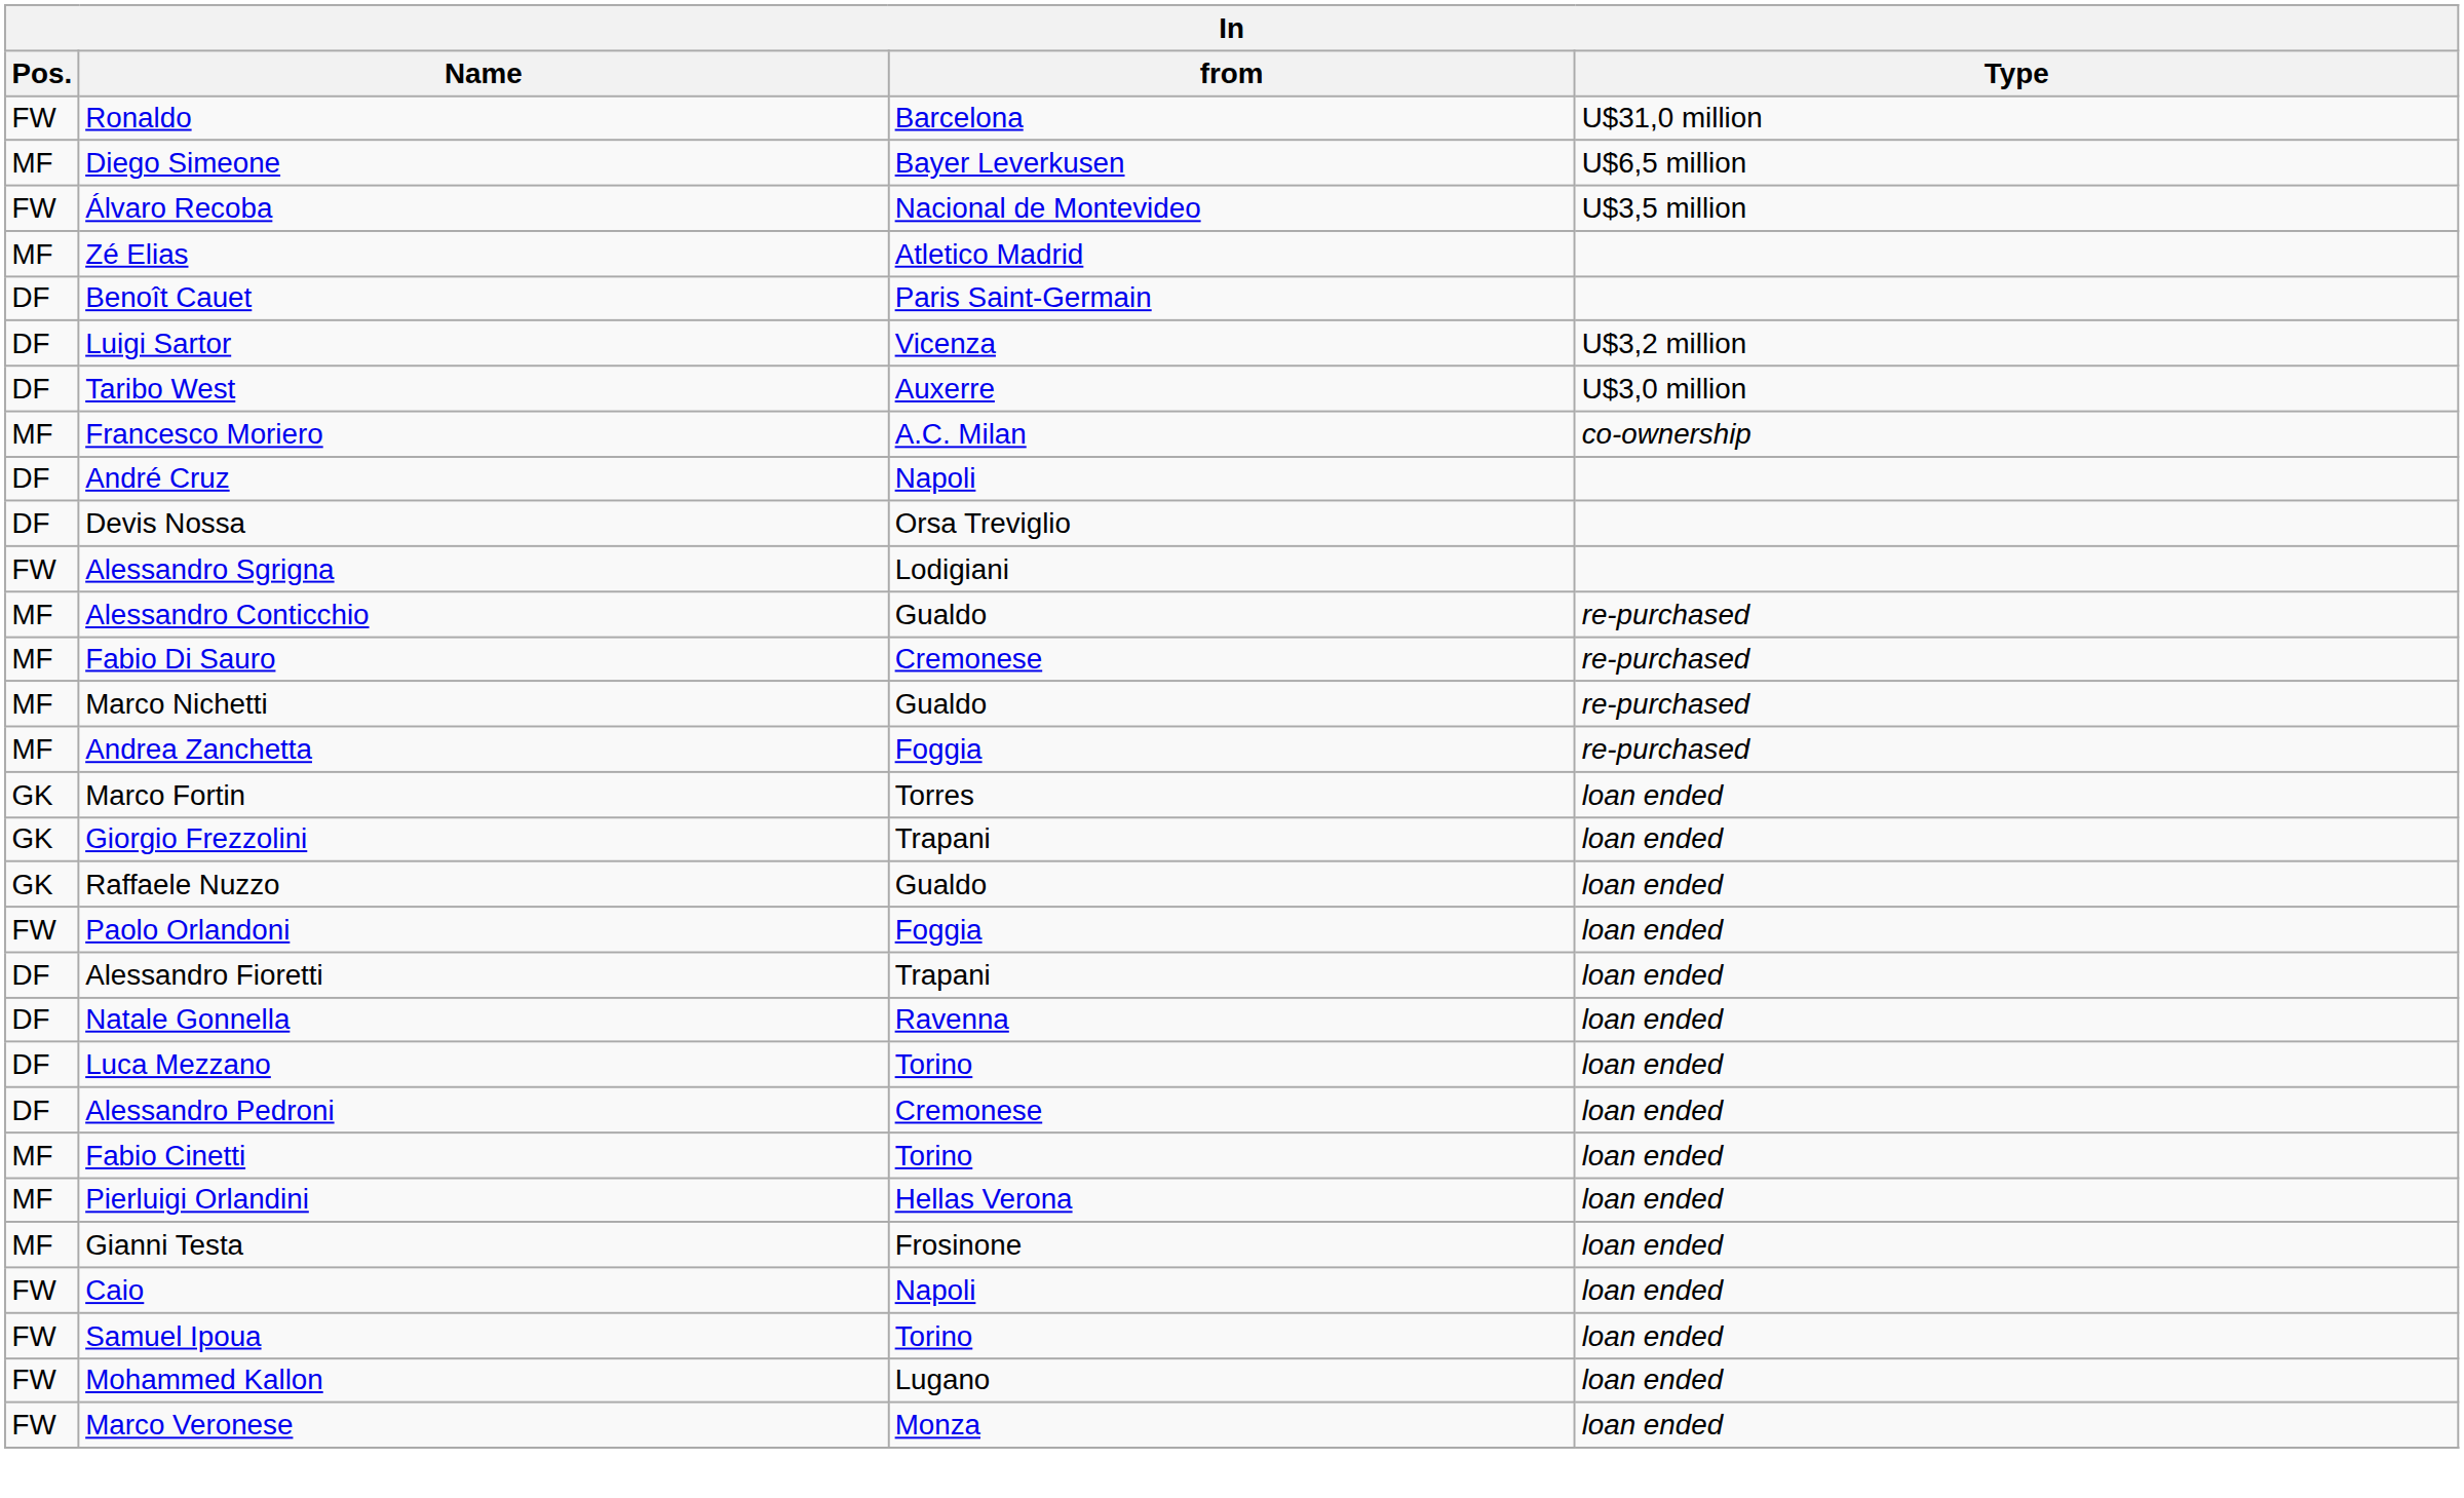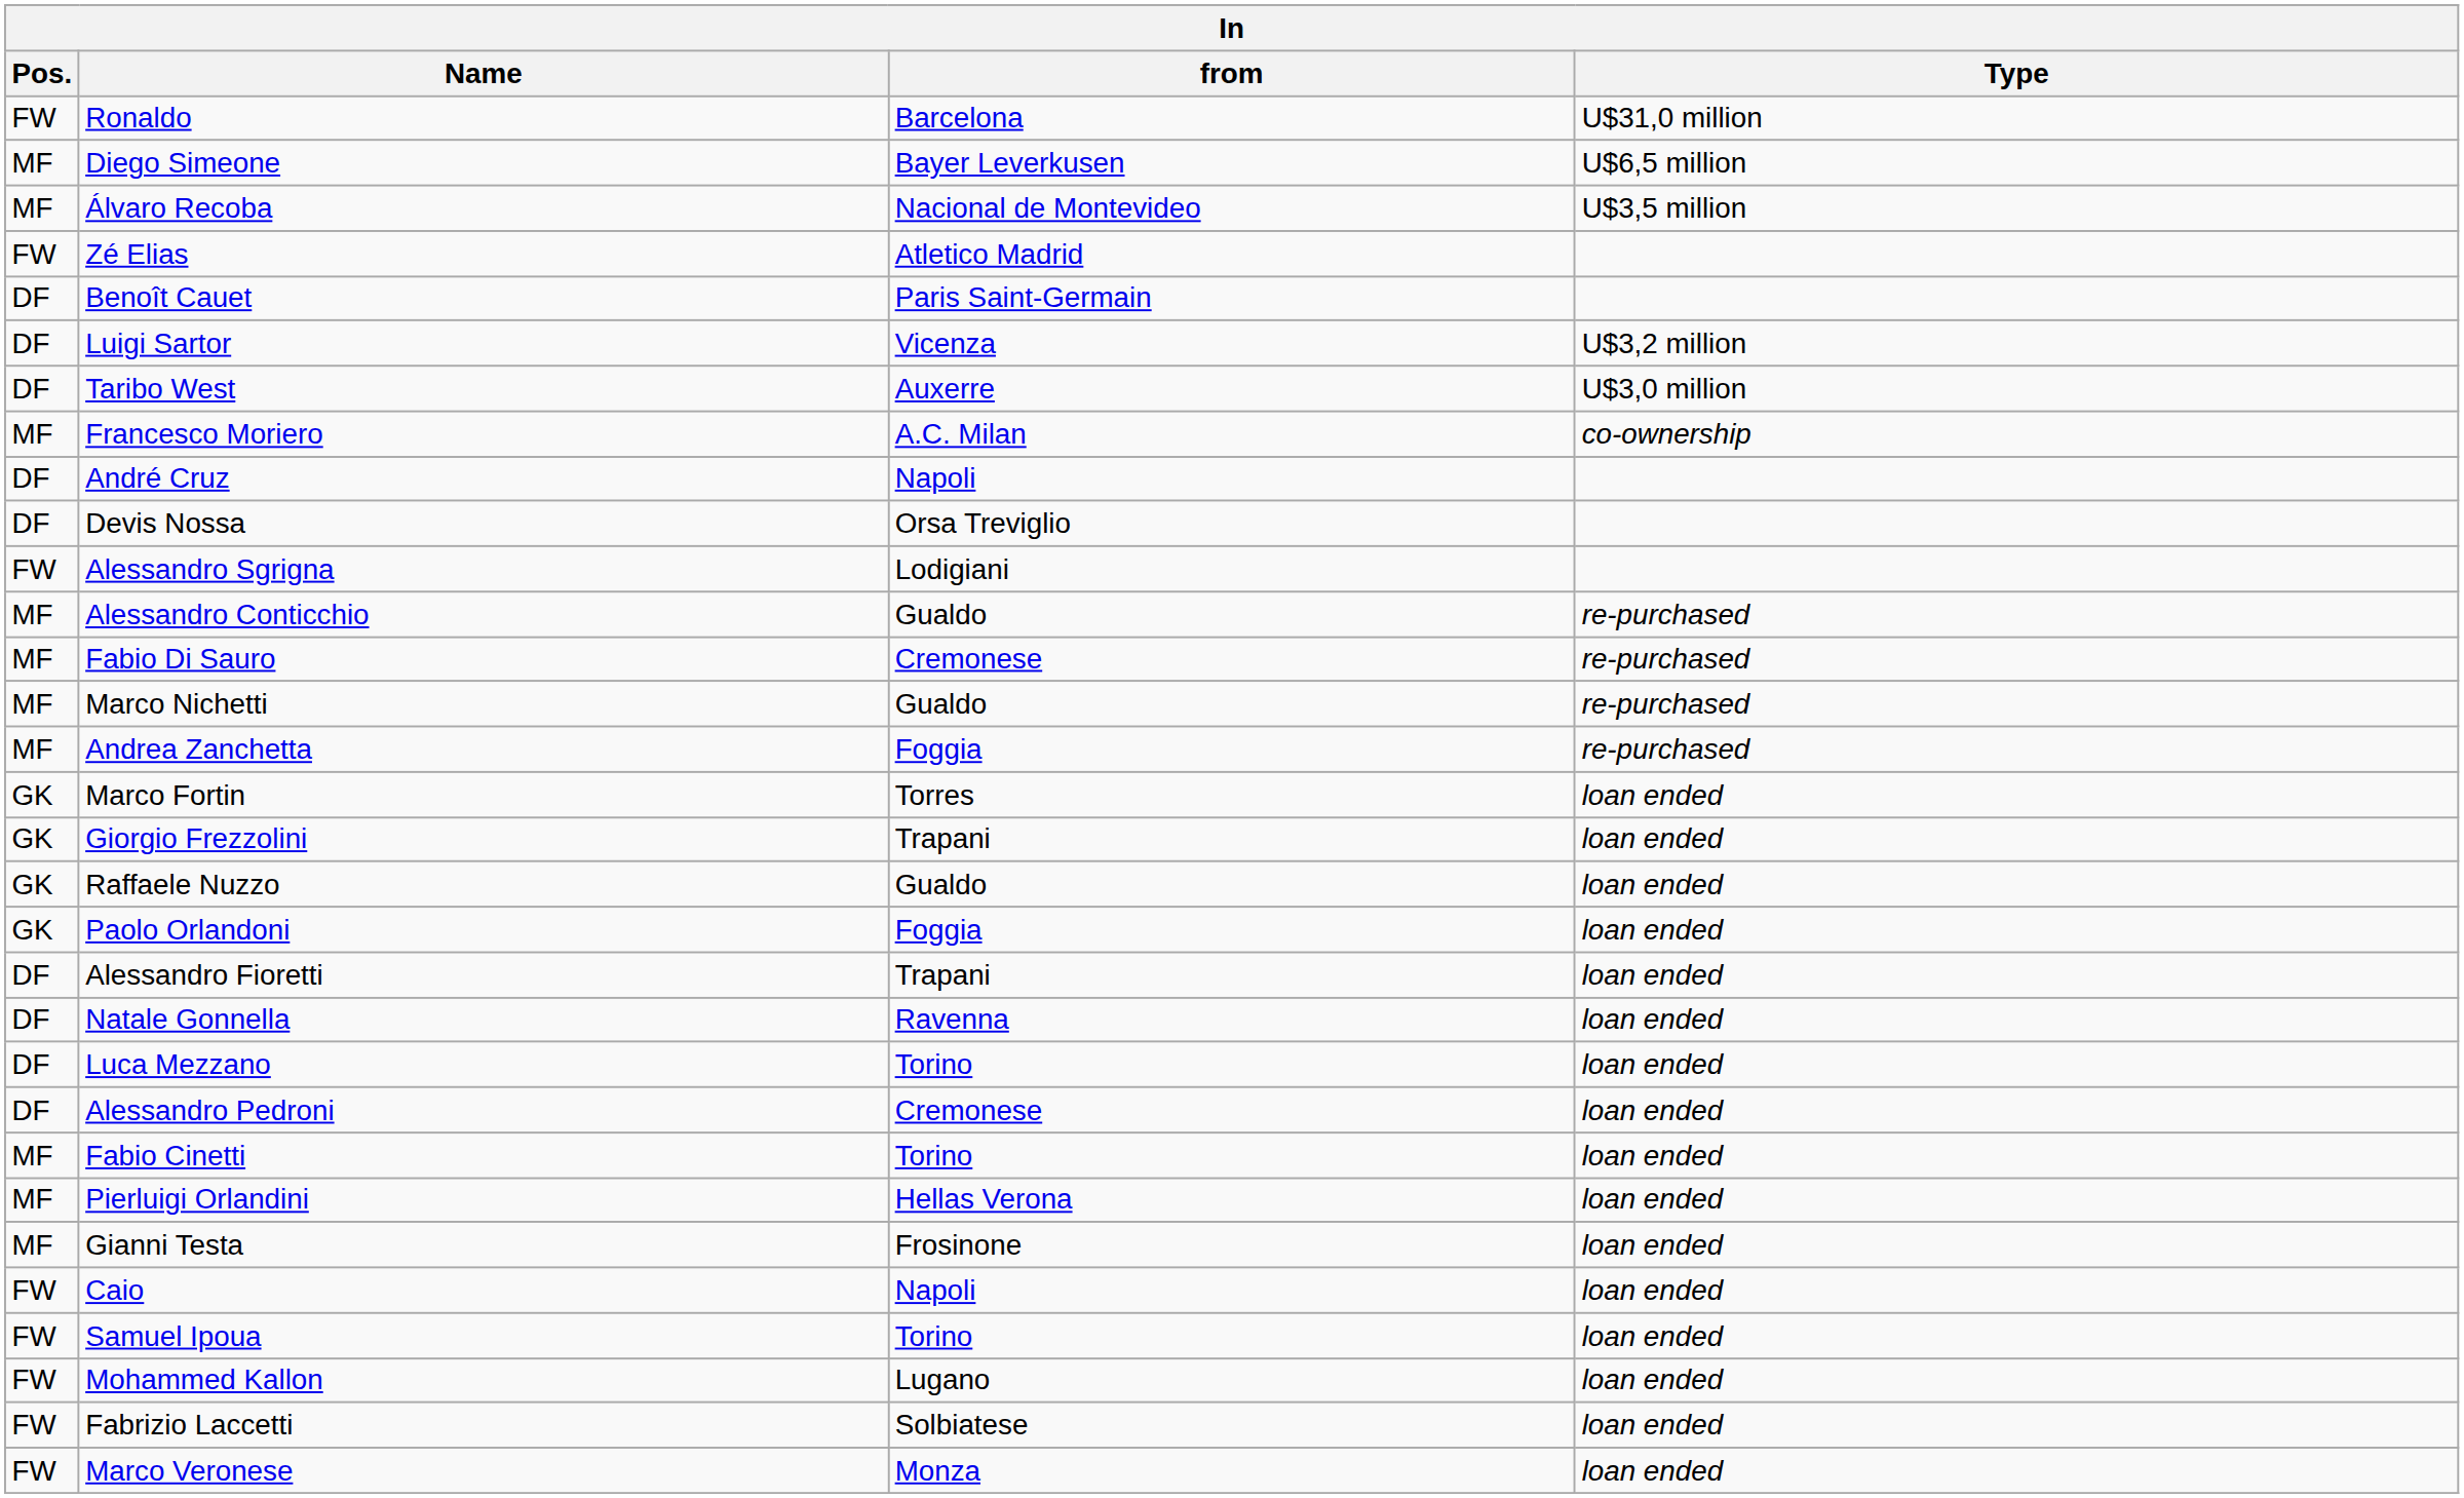 <table class="wikitable" style="font-size:90%;">
 <tr>
 <th colspan="4">In</th>
 </tr>
 <tr>
 <th width=3%>Pos.</th>
 <th width=33%>Name</th>
 <th width=28%>from</th>
 <th width=36%>Type</th>
 </tr>
 <tr>
 <td>FW</td>
 <td><a href='#'>Ronaldo</a></td>
 <td><a href='#'>Barcelona</a></td>
 <td>U$31,0 million</td>
 </tr>
 <tr>
 <td>MF</td>
 <td><a href='#'>Diego Simeone</a></td>
 <td><a href='#'>Bayer Leverkusen</a></td>
 <td>U$6,5 million</td>
 </tr>
 <tr>
-<td>FW</td>
+<td>MF</td>
 <td><a href='#'>Álvaro Recoba</a></td>
 <td><a href='#'>Nacional de Montevideo</a></td>
 <td>U$3,5 million</td>
 </tr>
 <tr>
-<td>MF</td>
+<td>FW</td>
 <td><a href='#'>Zé Elias</a></td>
 <td><a href='#'>Atletico Madrid</a></td>
 <td></td>
 </tr>
 <tr>
 <td>DF</td>
 <td><a href='#'>Benoît Cauet</a></td>
 <td><a href='#'>Paris Saint-Germain</a></td>
 <td></td>
 </tr>
 <tr>
 <td>DF</td>
 <td><a href='#'>Luigi Sartor</a></td>
 <td><a href='#'>Vicenza</a></td>
 <td>U$3,2 million</td>
 </tr>
 <tr>
 <td>DF</td>
 <td><a href='#'>Taribo West</a></td>
 <td><a href='#'>Auxerre</a></td>
 <td>U$3,0 million</td>
 </tr>
 <tr>
 <td>MF</td>
 <td><a href='#'>Francesco Moriero</a></td>
 <td><a href='#'>A.C. Milan</a></td>
 <td><em>co-ownership</em></td>
 </tr>
 <tr>
 <td>DF</td>
 <td><a href='#'>André Cruz</a></td>
 <td><a href='#'>Napoli</a></td>
 <td></td>
 </tr>
 <tr>
 <td>DF</td>
 <td>Devis Nossa</td>
 <td>Orsa Treviglio</td>
 <td></td>
 </tr>
 <tr>
 <td>FW</td>
 <td><a href='#'>Alessandro Sgrigna</a></td>
 <td>Lodigiani</td>
 <td></td>
 </tr>
 <tr>
 <td>MF</td>
 <td><a href='#'>Alessandro Conticchio</a></td>
 <td>Gualdo</td>
 <td><em>re-purchased</em></td>
 </tr>
 <tr>
 <td>MF</td>
 <td><a href='#'>Fabio Di Sauro</a></td>
 <td><a href='#'>Cremonese</a></td>
 <td><em>re-purchased</em></td>
 </tr>
 <tr>
 <td>MF</td>
 <td>Marco Nichetti</td>
 <td>Gualdo</td>
 <td><em>re-purchased</em></td>
 </tr>
 <tr>
 <td>MF</td>
 <td><a href='#'>Andrea Zanchetta</a></td>
 <td><a href='#'>Foggia</a></td>
 <td><em>re-purchased</em></td>
 </tr>
 <tr>
 <td>GK</td>
 <td>Marco Fortin</td>
 <td>Torres</td>
 <td><em>loan ended</em></td>
 </tr>
 <tr>
 <td>GK</td>
 <td><a href='#'>Giorgio Frezzolini</a></td>
 <td>Trapani</td>
 <td><em>loan ended</em></td>
 </tr>
 <tr>
 <td>GK</td>
 <td>Raffaele Nuzzo</td>
 <td>Gualdo</td>
 <td><em>loan ended</em></td>
 </tr>
 <tr>
-<td>FW</td>
+<td>GK</td>
 <td><a href='#'>Paolo Orlandoni</a></td>
 <td><a href='#'>Foggia</a></td>
 <td><em>loan ended</em></td>
 </tr>
 <tr>
 <td>DF</td>
 <td>Alessandro Fioretti</td>
 <td>Trapani</td>
 <td><em>loan ended</em></td>
 </tr>
 <tr>
 <td>DF</td>
 <td><a href='#'>Natale Gonnella</a></td>
 <td><a href='#'>Ravenna</a></td>
 <td><em>loan ended</em></td>
 </tr>
 <tr>
 <td>DF</td>
 <td><a href='#'>Luca Mezzano</a></td>
 <td><a href='#'>Torino</a></td>
 <td><em>loan ended</em></td>
 </tr>
 <tr>
 <td>DF</td>
 <td><a href='#'>Alessandro Pedroni</a></td>
 <td><a href='#'>Cremonese</a></td>
 <td><em>loan ended</em></td>
 </tr>
 <tr>
 <td>MF</td>
 <td><a href='#'>Fabio Cinetti</a></td>
 <td><a href='#'>Torino</a></td>
 <td><em>loan ended</em></td>
 </tr>
 <tr>
 <td>MF</td>
 <td><a href='#'>Pierluigi Orlandini</a></td>
 <td><a href='#'>Hellas Verona</a></td>
 <td><em>loan ended</em></td>
 </tr>
 <tr>
 <td>MF</td>
 <td>Gianni Testa</td>
 <td>Frosinone</td>
 <td><em>loan ended</em></td>
 </tr>
 <tr>
 <td>FW</td>
 <td><a href='#'>Caio</a></td>
 <td><a href='#'>Napoli</a></td>
 <td><em>loan ended</em></td>
 </tr>
 <tr>
 <td>FW</td>
 <td><a href='#'>Samuel Ipoua</a></td>
 <td><a href='#'>Torino</a></td>
 <td><em>loan ended</em></td>
 </tr>
 <tr>
 <td>FW</td>
 <td><a href='#'>Mohammed Kallon</a></td>
 <td>Lugano</td>
 <td><em>loan ended</em></td>
 </tr>
 <tr>
 <td>FW</td>
+<td>Fabrizio Laccetti</td>
+<td>Solbiatese</td>
+<td><em>loan ended</em></td>
+</tr>
+<tr>
+<td>FW</td>
 <td><a href='#'>Marco Veronese</a></td>
 <td><a href='#'>Monza</a></td>
 <td><em>loan ended</em></td>
 </tr>
 <tr>
 </tr>
 </table>
